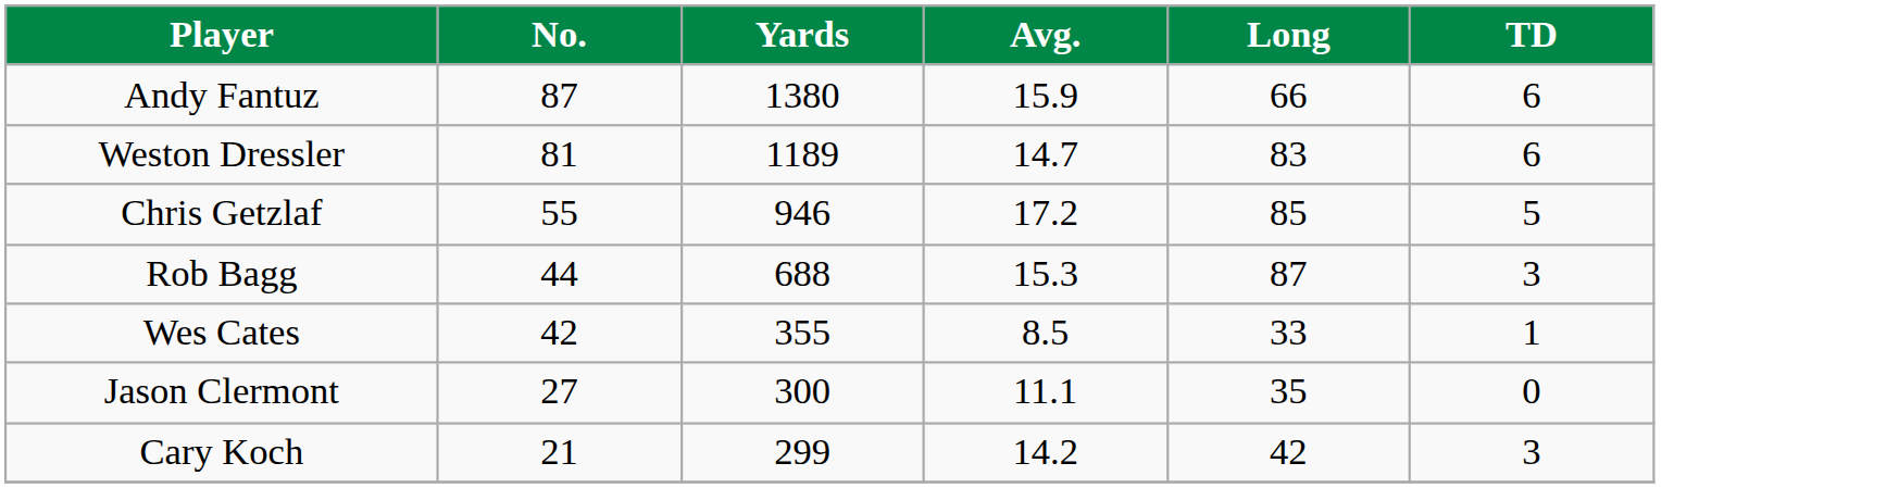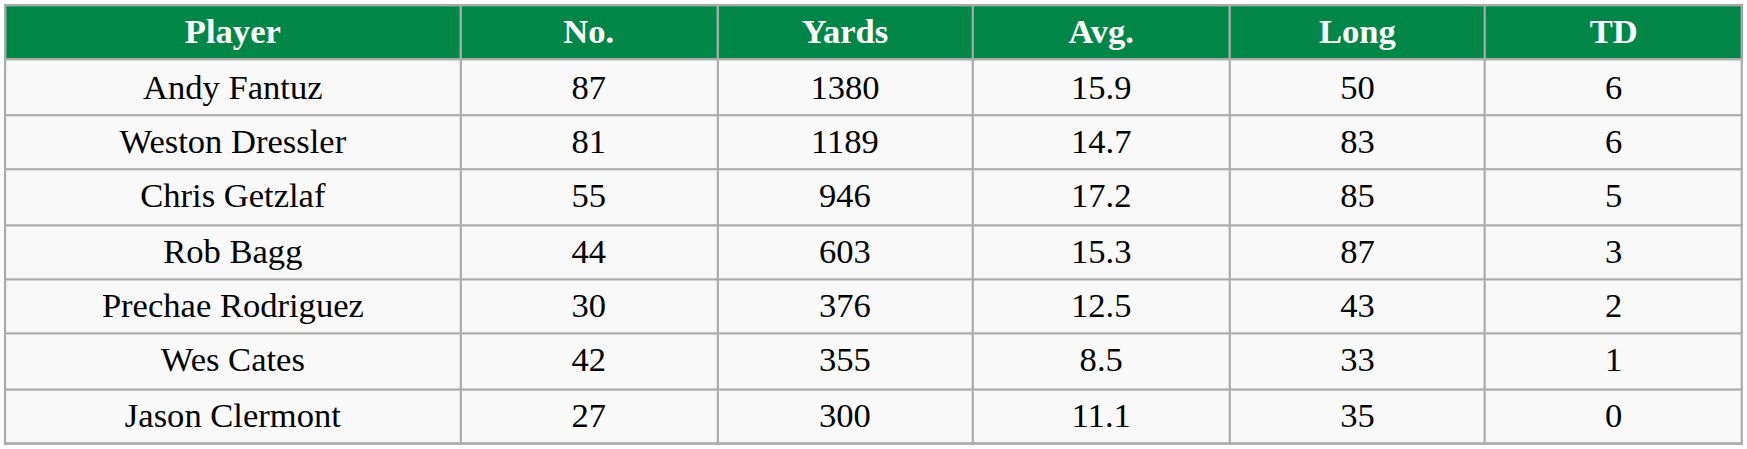 <table class="wikitable sortable">
 <tr>
 <th style="background:#008748;color:white;" width="16%">Player</th>
 <th style="background:#008748;color:white;"  width="9%">No.</th>
 <th style="background:#008748;color:white;" width="9%">Yards</th>
 <th style="background:#008748;color:white;" width="9%">Avg.</th>
 <th style="background:#008748;color:white;" width="9%">Long</th>
 <th style="background:#008748;color:white;" width="9%">TD</th>
 </tr>
 <tr align="center">
 <td>Andy Fantuz</td>
 <td>87</td>
 <td>1380</td>
 <td>15.9</td>
-<td>66</td>
+<td>50</td>
 <td>6</td>
 </tr>
 <tr align="center">
 <td>Weston Dressler</td>
 <td>81</td>
 <td>1189</td>
 <td>14.7</td>
 <td>83</td>
 <td>6</td>
 </tr>
 <tr align="center">
 <td>Chris Getzlaf</td>
 <td>55</td>
 <td>946</td>
 <td>17.2</td>
 <td>85</td>
 <td>5</td>
 </tr>
 <tr align="center">
 <td>Rob Bagg</td>
 <td>44</td>
-<td>688</td>
+<td>603</td>
 <td>15.3</td>
 <td>87</td>
 <td>3</td>
+</tr>
+<tr align="center">
+<td>Prechae Rodriguez</td>
+<td>30</td>
+<td>376</td>
+<td>12.5</td>
+<td>43</td>
+<td>2</td>
 </tr>
 <tr align="center">
 <td>Wes Cates</td>
 <td>42</td>
 <td>355</td>
 <td>8.5</td>
 <td>33</td>
 <td>1</td>
 </tr>
 <tr align="center">
 <td>Jason Clermont</td>
 <td>27</td>
 <td>300</td>
 <td>11.1</td>
 <td>35</td>
 <td>0</td>
 </tr>
 <tr align="center">
-<td>Cary Koch</td>
-<td>21</td>
-<td>299</td>
-<td>14.2</td>
-<td>42</td>
-<td>3</td>
-</tr>
-<tr align="center">
 </tr>
 </table>
